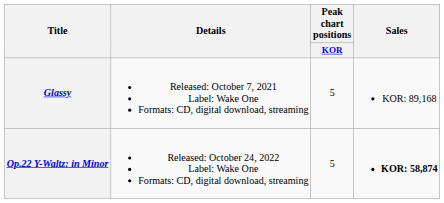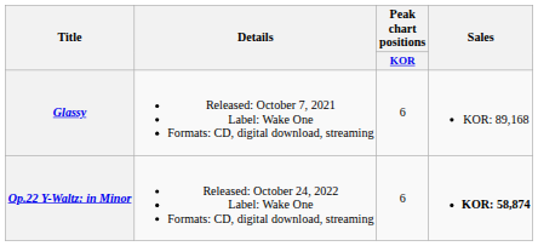 <table class="wikitable plainrowheaders" style="text-align:center">
 <tr>
 <th scope="col" rowspan="2">Title</th>
 <th scope="col" rowspan="2">Details</th>
 <th scope="col">Peak chart<br>positions</th>
 <th scope="col" rowspan="2">Sales</th>
 </tr>
 <tr>
 <th scope="col" style="font-size:90%; width:2.5em"><a href='#'>KOR</a><br></th>
 </tr>
 <tr>
 <th scope="row"><em><a href='#'>Glassy</a></em></th>
 <td><br><ul><li>Released: October 7, 2021</li><li>Label: Wake One</li><li>Formats: CD, digital download, streaming</li></ul></td>
-<td>5</td>
+<td>6</td>
 <td><br><ul><li>KOR: 89,168</li></ul></td>
 </tr>
 <tr>
 <th scope="row"><em><a href='#'>Op.22 Y-Waltz: in Minor</a></em></th>
 <td><br><ul><li>Released: October 24, 2022</li><li>Label: Wake One</li><li>Formats: CD, digital download, streaming</li></ul></td>
-<td>5</td>
+<td>6</td>
 <td><strong><br><ul><li>KOR: 58,874</li></ul></strong></td>
 </tr>
 </table>
